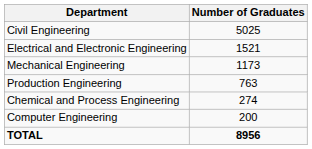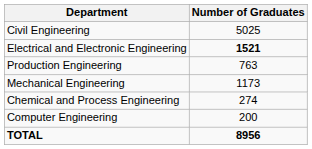 <table class="wikitable">
 <tr>
 <th>Department</th>
 <th>Number of Graduates</th>
 </tr>
 <tr>
 <td>Civil Engineering</td>
 <td style="text-align:center">5025</td>
 </tr>
 <tr>
 <td>Electrical and Electronic Engineering</td>
-<td style="text-align:center">1521</td>
+<td style="text-align:center"><strong>1521</strong></td>
+</tr>
+<tr>
+<td>Production Engineering</td>
+<td style="text-align:center">763</td>
 </tr>
 <tr>
 <td>Mechanical Engineering</td>
 <td style="text-align:center">1173</td>
-</tr>
-<tr>
-<td>Production Engineering</td>
-<td style="text-align:center">763</td>
 </tr>
 <tr>
 <td>Chemical and Process Engineering</td>
 <td style="text-align:center">274</td>
 </tr>
 <tr>
 <td>Computer Engineering</td>
 <td style="text-align:center">200</td>
 </tr>
 <tr>
 <td><strong>TOTAL</strong></td>
 <td style="text-align:center"><strong>8956</strong></td>
 </tr>
 </table>
